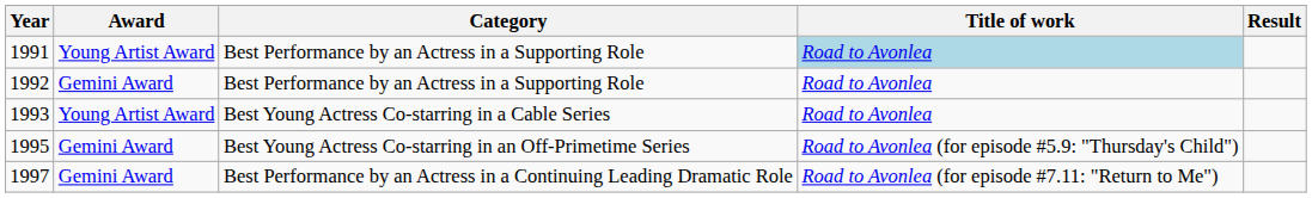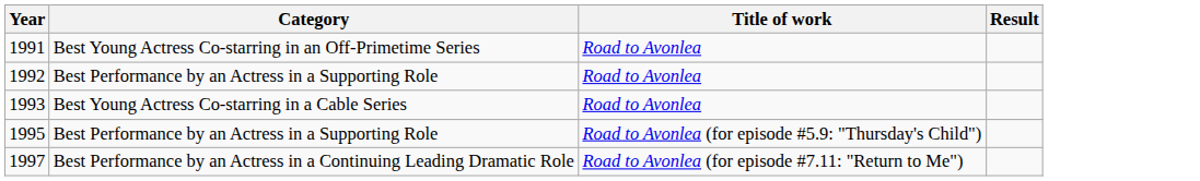 <table class="wikitable sortable">
 <tr>
 <th>Year</th>
-<th>Award</th>
 <th>Category</th>
 <th>Title of work</th>
 <th>Result</th>
 </tr>
 <tr>
 <td>1991</td>
-<td><a href='#'>Young Artist Award</a></td>
-<td>Best Performance by an Actress in a Supporting Role</td>
-<td style="background: lightblue;"><em><a href='#'>Road to Avonlea</a></em></td>
+<td>Best Young Actress Co-starring in an Off-Primetime Series</td>
+<td><em><a href='#'>Road to Avonlea</a></em></td>
 <td></td>
 </tr>
 <tr>
 <td>1992</td>
-<td><a href='#'>Gemini Award</a></td>
 <td>Best Performance by an Actress in a Supporting Role</td>
 <td><em><a href='#'>Road to Avonlea</a></em></td>
 <td></td>
 </tr>
 <tr>
 <td>1993</td>
-<td><a href='#'>Young Artist Award</a></td>
 <td>Best Young Actress Co-starring in a Cable Series</td>
 <td><em><a href='#'>Road to Avonlea</a></em></td>
 <td></td>
 </tr>
 <tr>
 <td>1995</td>
-<td><a href='#'>Gemini Award</a></td>
-<td>Best Young Actress Co-starring in an Off-Primetime Series</td>
+<td>Best Performance by an Actress in a Supporting Role</td>
 <td><em><a href='#'>Road to Avonlea</a></em> (for episode #5.9: "Thursday's Child")</td>
 <td></td>
 </tr>
 <tr>
 <td>1997</td>
-<td><a href='#'>Gemini Award</a></td>
 <td>Best Performance by an Actress in a Continuing Leading Dramatic Role</td>
 <td><em><a href='#'>Road to Avonlea</a></em> (for episode #7.11: "Return to Me")</td>
 <td></td>
 </tr>
 </table>
